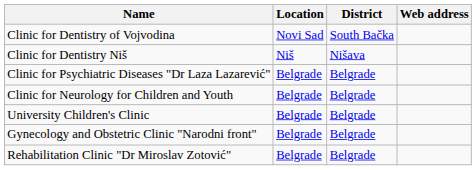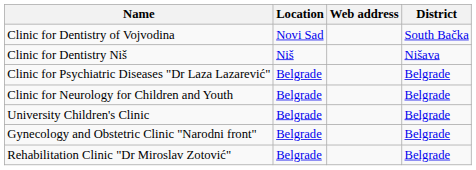 <table class="wikitable sortable">
 <tr>
 <th>Name</th>
 <th>Location</th>
+<th>Web address</th>
 <th>District</th>
-<th>Web address</th>
 </tr>
 <tr>
 <td>Clinic for Dentistry of Vojvodina</td>
 <td><a href='#'>Novi Sad</a></td>
+<td></td>
 <td><a href='#'>South Bačka</a></td>
-<td></td>
 </tr>
 <tr>
 <td>Clinic for Dentistry Niš</td>
 <td><a href='#'>Niš</a></td>
+<td></td>
 <td><a href='#'>Nišava</a></td>
-<td></td>
 </tr>
 <tr>
 <td>Clinic for Psychiatric Diseases "Dr Laza Lazarević"</td>
 <td><a href='#'>Belgrade</a></td>
+<td></td>
 <td><a href='#'>Belgrade</a></td>
-<td></td>
 </tr>
 <tr>
 <td>Clinic for Neurology for Children and Youth</td>
 <td><a href='#'>Belgrade</a></td>
+<td></td>
 <td><a href='#'>Belgrade</a></td>
-<td></td>
 </tr>
 <tr>
 <td>University Children's Clinic</td>
 <td><a href='#'>Belgrade</a></td>
+<td></td>
 <td><a href='#'>Belgrade</a></td>
-<td></td>
 </tr>
 <tr>
 <td>Gynecology and Obstetric Clinic "Narodni front"</td>
 <td><a href='#'>Belgrade</a></td>
+<td></td>
 <td><a href='#'>Belgrade</a></td>
-<td></td>
 </tr>
 <tr>
 <td>Rehabilitation Clinic "Dr Miroslav Zotović"</td>
 <td><a href='#'>Belgrade</a></td>
+<td></td>
 <td><a href='#'>Belgrade</a></td>
-<td></td>
 </tr>
 </table>
